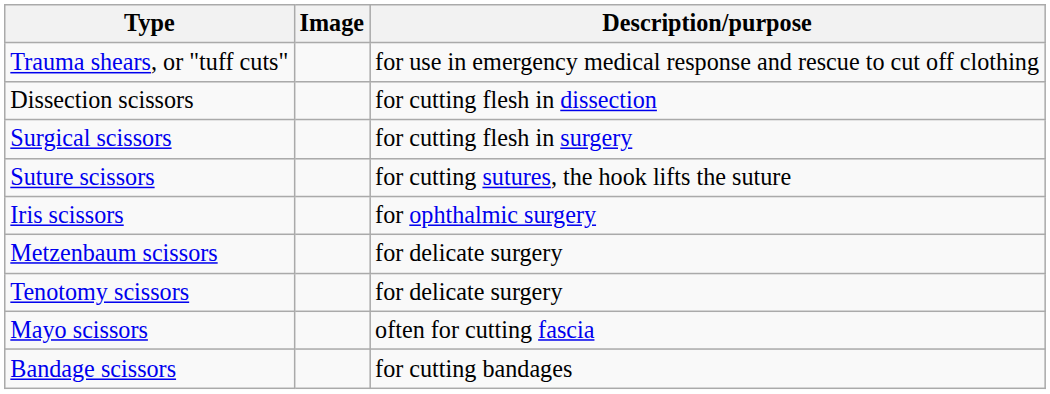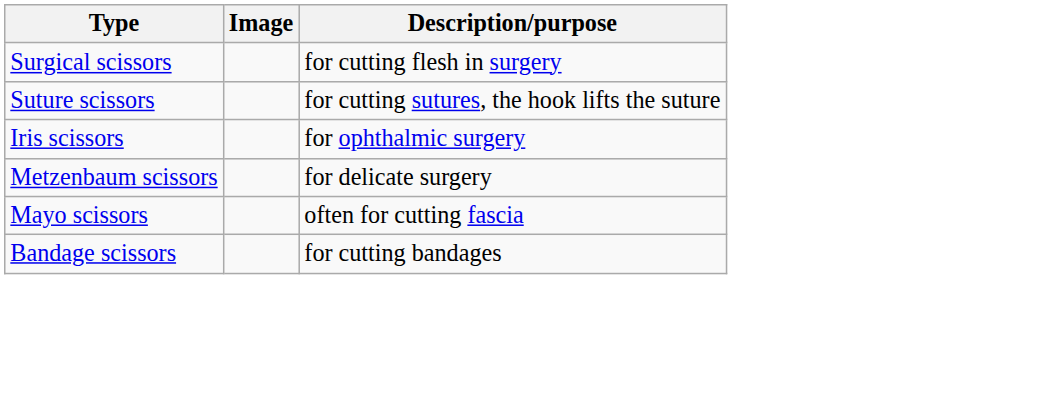 <table class="wikitable">
 <tr>
 <th>Type</th>
 <th>Image</th>
 <th>Description/purpose</th>
-</tr>
-<tr>
-<td><a href='#'>Trauma shears</a>, or "tuff cuts"</td>
-<td></td>
-<td>for use in emergency medical response and rescue to cut off clothing</td>
-</tr>
-<tr>
-<td>Dissection scissors</td>
-<td></td>
-<td>for cutting flesh in <a href='#'>dissection</a></td>
 </tr>
 <tr>
 <td><a href='#'>Surgical scissors</a></td>
 <td></td>
 <td>for cutting flesh in <a href='#'>surgery</a></td>
 </tr>
 <tr>
 <td><a href='#'>Suture scissors</a></td>
 <td></td>
 <td>for cutting <a href='#'>sutures</a>, the hook lifts the suture</td>
 </tr>
 <tr>
 <td><a href='#'>Iris scissors</a></td>
 <td></td>
 <td>for <a href='#'>ophthalmic surgery</a></td>
 </tr>
 <tr>
 <td><a href='#'>Metzenbaum scissors</a></td>
 <td></td>
 <td>for delicate surgery</td>
 </tr>
 <tr>
-<td><a href='#'>Tenotomy scissors</a></td>
-<td></td>
-<td>for delicate surgery</td>
-</tr>
-<tr>
 <td><a href='#'>Mayo scissors</a></td>
 <td></td>
 <td>often for cutting <a href='#'>fascia</a></td>
 </tr>
 <tr>
 <td><a href='#'>Bandage scissors</a></td>
 <td></td>
 <td>for cutting bandages</td>
 </tr>
 </table>
